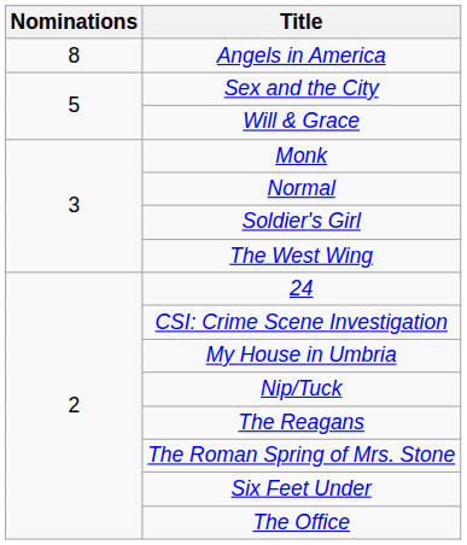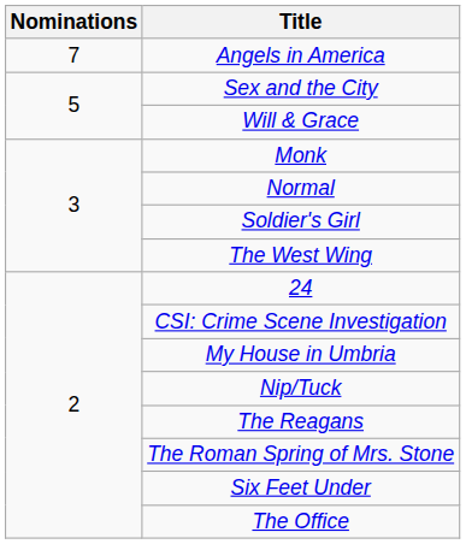 <table class="wikitable" style="text-align: center;" cellpadding="4" border="2" rowspan="2" background: #f6e39c;>
 <tr>
 <th scope="col" width="55">Nominations</th>
 <th scope="col" align="center">Title</th>
 </tr>
 <tr>
-<td align="center">8</td>
+<td align="center">7</td>
 <td><em><a href='#'>Angels in America</a></em></td>
 </tr>
 <tr>
 <td rowspan="2" style="text-align:center">5</td>
 <td><em><a href='#'>Sex and the City</a></em></td>
 </tr>
 <tr>
 <td><em><a href='#'>Will & Grace</a></em></td>
 </tr>
 <tr>
 <td rowspan="4" style="text-align:center">3</td>
 <td><em><a href='#'>Monk</a></em></td>
 </tr>
 <tr>
 <td><em><a href='#'>Normal</a></em></td>
 </tr>
 <tr>
 <td><em><a href='#'>Soldier's Girl</a></em></td>
 </tr>
 <tr>
 <td><em><a href='#'>The West Wing</a></em></td>
 </tr>
 <tr>
 <td rowspan="8" style="text-align:center">2</td>
 <td><em><a href='#'>24</a></em></td>
 </tr>
 <tr>
 <td><em><a href='#'>CSI: Crime Scene Investigation</a></em></td>
 </tr>
 <tr>
 <td><em><a href='#'>My House in Umbria</a></em></td>
 </tr>
 <tr>
 <td><em><a href='#'>Nip/Tuck</a></em></td>
 </tr>
 <tr>
 <td><em><a href='#'>The Reagans</a></em></td>
 </tr>
 <tr>
 <td><em><a href='#'>The Roman Spring of Mrs. Stone</a></em></td>
 </tr>
 <tr>
 <td><em><a href='#'>Six Feet Under</a></em></td>
 </tr>
 <tr>
 <td><em><a href='#'>The Office</a></em></td>
 </tr>
 </table>
